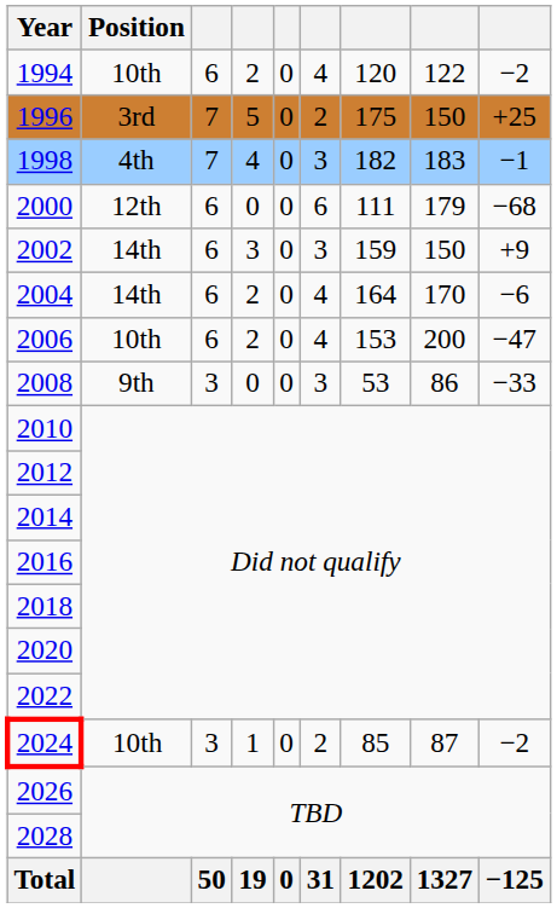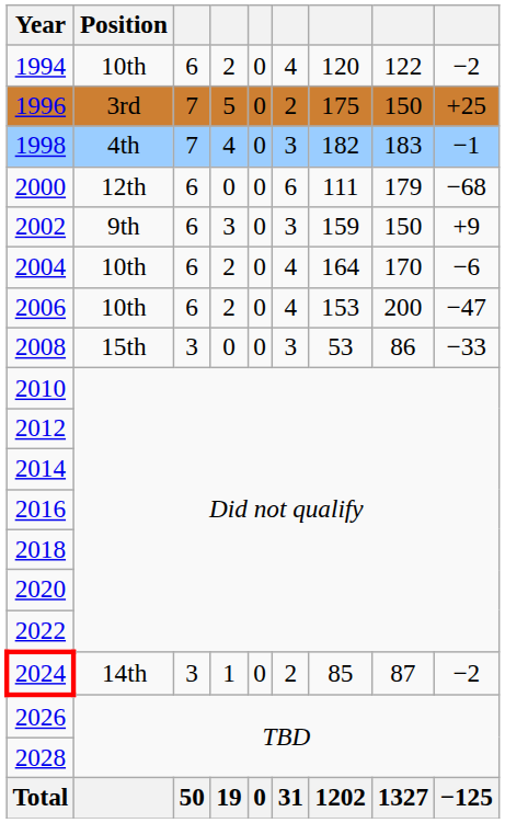 <table class="wikitable" style="text-align: center;">
 <tr>
 <th>Year</th>
 <th>Position</th>
 <th></th>
 <th></th>
 <th></th>
 <th></th>
 <th></th>
 <th></th>
 <th></th>
 </tr>
 <tr>
 <td> <a href='#'>1994</a></td>
 <td>10th</td>
 <td>6</td>
 <td>2</td>
 <td>0</td>
 <td>4</td>
 <td>120</td>
 <td>122</td>
 <td>−2</td>
 </tr>
 <tr bgcolor=CD7F32>
 <td> <a href='#'>1996</a></td>
 <td>3rd</td>
 <td>7</td>
 <td>5</td>
 <td>0</td>
 <td>2</td>
 <td>175</td>
 <td>150</td>
 <td>+25</td>
 </tr>
 <tr bgcolor=9acdff>
 <td> <a href='#'>1998</a></td>
 <td>4th</td>
 <td>7</td>
 <td>4</td>
 <td>0</td>
 <td>3</td>
 <td>182</td>
 <td>183</td>
 <td>−1</td>
 </tr>
 <tr>
 <td> <a href='#'>2000</a></td>
 <td>12th</td>
 <td>6</td>
 <td>0</td>
 <td>0</td>
 <td>6</td>
 <td>111</td>
 <td>179</td>
 <td>−68</td>
 </tr>
 <tr>
 <td> <a href='#'>2002</a></td>
-<td>14th</td>
+<td>9th</td>
 <td>6</td>
 <td>3</td>
 <td>0</td>
 <td>3</td>
 <td>159</td>
 <td>150</td>
 <td>+9</td>
 </tr>
 <tr>
 <td> <a href='#'>2004</a></td>
-<td>14th</td>
+<td>10th</td>
 <td>6</td>
 <td>2</td>
 <td>0</td>
 <td>4</td>
 <td>164</td>
 <td>170</td>
 <td>−6</td>
 </tr>
 <tr>
 <td> <a href='#'>2006</a></td>
 <td>10th</td>
 <td>6</td>
 <td>2</td>
 <td>0</td>
 <td>4</td>
 <td>153</td>
 <td>200</td>
 <td>−47</td>
 </tr>
 <tr>
 <td> <a href='#'>2008</a></td>
-<td>9th</td>
+<td>15th</td>
 <td>3</td>
 <td>0</td>
 <td>0</td>
 <td>3</td>
 <td>53</td>
 <td>86</td>
 <td>−33</td>
 </tr>
 <tr>
 <td> <a href='#'>2010</a></td>
 <td colspan=8 rowspan=7><em>Did not qualify</em></td>
 </tr>
 <tr>
 <td> <a href='#'>2012</a></td>
 </tr>
 <tr>
 <td> <a href='#'>2014</a></td>
 </tr>
 <tr>
 <td> <a href='#'>2016</a></td>
 </tr>
 <tr>
 <td> <a href='#'>2018</a></td>
 </tr>
 <tr>
 <td> <a href='#'>2020</a></td>
 </tr>
 <tr>
 <td> <a href='#'>2022</a></td>
 </tr>
 <tr>
 <td style="border: 3px solid red"> <a href='#'>2024</a></td>
-<td>10th</td>
+<td>14th</td>
 <td>3</td>
 <td>1</td>
 <td>0</td>
 <td>2</td>
 <td>85</td>
 <td>87</td>
 <td>−2</td>
 </tr>
 <tr>
 <td> <a href='#'>2026</a></td>
 <td colspan=8 rowspan=2><em>TBD</em></td>
 </tr>
 <tr>
 <td> <a href='#'>2028</a></td>
 </tr>
 <tr>
 <th>Total</th>
 <th></th>
 <th>50</th>
 <th>19</th>
 <th>0</th>
 <th>31</th>
 <th>1202</th>
 <th>1327</th>
 <th>−125</th>
 </tr>
 </table>
